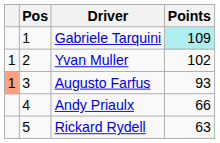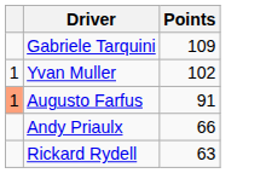 <table class="wikitable" style="font-size: 95%;">
 <tr>
 <th></th>
-<th>Pos</th>
 <th>Driver</th>
 <th>Points</th>
 </tr>
 <tr>
 <td align="left"></td>
-<td>1</td>
 <td> <a href='#'>Gabriele Tarquini</a></td>
-<td align="right" style="background: paleturquoise;">109</td>
+<td align="right">109</td>
 </tr>
 <tr>
 <td align="left"> 1</td>
-<td>2</td>
 <td> <a href='#'>Yvan Muller</a></td>
 <td align="right">102</td>
 </tr>
 <tr>
 <td align="left" style="background: lightsalmon;"> 1</td>
-<td>3</td>
 <td> <a href='#'>Augusto Farfus</a></td>
-<td align="right">93</td>
+<td align="right">91</td>
 </tr>
 <tr>
 <td align="left"></td>
-<td>4</td>
 <td> <a href='#'>Andy Priaulx</a></td>
 <td align="right">66</td>
 </tr>
 <tr>
 <td align="left"></td>
-<td>5</td>
 <td> <a href='#'>Rickard Rydell</a></td>
 <td align="right">63</td>
 </tr>
 </table>
